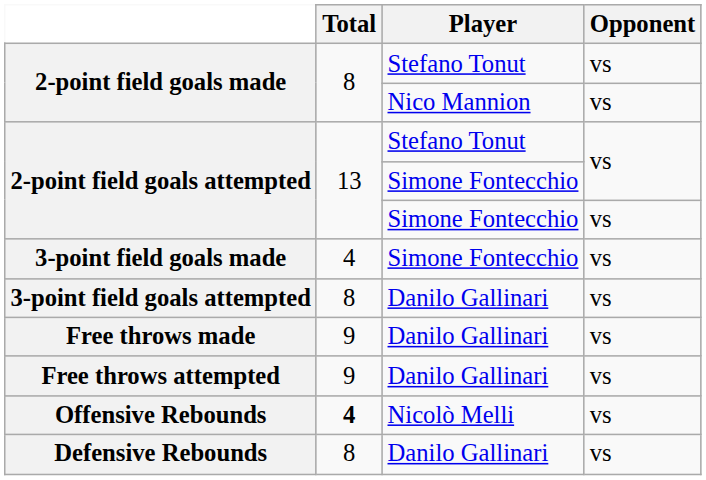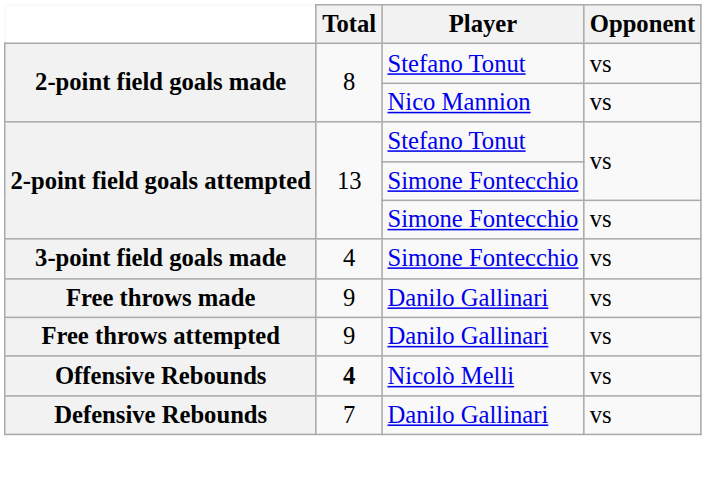 <table class=wikitable style="border: none;">
 <tr>
 <th style="border: white; background: white;"></th>
 <th>Total</th>
 <th>Player</th>
 <th>Opponent</th>
 </tr>
 <tr>
 <th rowspan=2>2-point field goals made</th>
 <td rowspan=2 align=center>8</td>
 <td><a href='#'>Stefano Tonut</a></td>
 <td>vs </td>
 </tr>
 <tr>
 <td><a href='#'>Nico Mannion</a></td>
 <td>vs </td>
 </tr>
 <tr>
 <th rowspan=3>2-point field goals attempted</th>
 <td rowspan=3 align=center>13</td>
 <td><a href='#'>Stefano Tonut</a></td>
 <td rowspan=2>vs </td>
 </tr>
 <tr>
 <td><a href='#'>Simone Fontecchio</a></td>
 </tr>
 <tr>
 <td><a href='#'>Simone Fontecchio</a></td>
 <td>vs </td>
 </tr>
 <tr>
 <th>3-point field goals made</th>
 <td align=center>4</td>
 <td><a href='#'>Simone Fontecchio</a></td>
 <td>vs </td>
 </tr>
 <tr>
-<th>3-point field goals attempted</th>
-<td align=center>8</td>
-<td><a href='#'>Danilo Gallinari</a></td>
-<td>vs </td>
-</tr>
-<tr>
 <th>Free throws made</th>
 <td align=center>9</td>
 <td><a href='#'>Danilo Gallinari</a></td>
 <td>vs </td>
 </tr>
 <tr>
 <th>Free throws attempted</th>
 <td align=center>9</td>
 <td><a href='#'>Danilo Gallinari</a></td>
 <td>vs </td>
 </tr>
 <tr>
 <th>Offensive Rebounds</th>
 <td align=center><strong>4</strong></td>
 <td><a href='#'>Nicolò Melli</a></td>
 <td>vs </td>
 </tr>
 <tr>
 <th>Defensive Rebounds</th>
-<td align=center>8</td>
+<td align=center>7</td>
 <td><a href='#'>Danilo Gallinari</a></td>
 <td>vs </td>
 </tr>
 </table>
